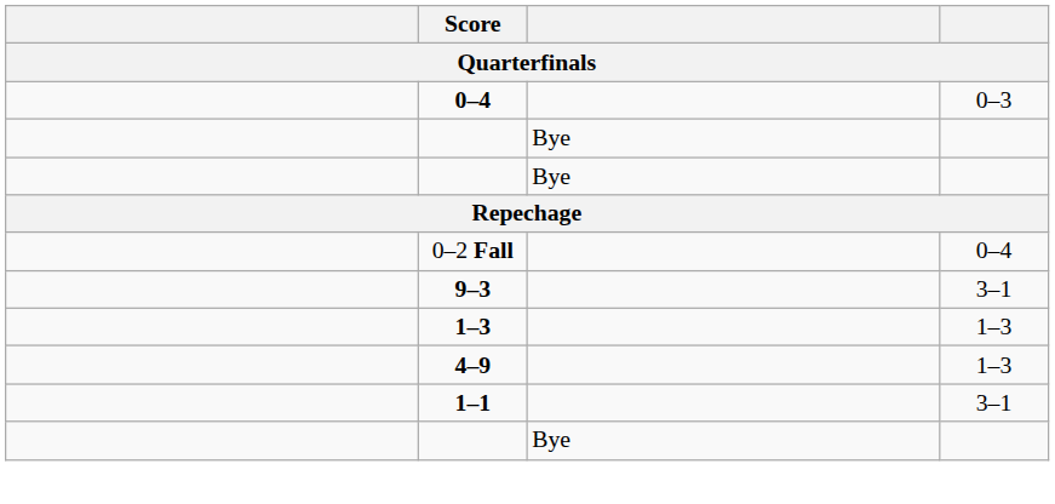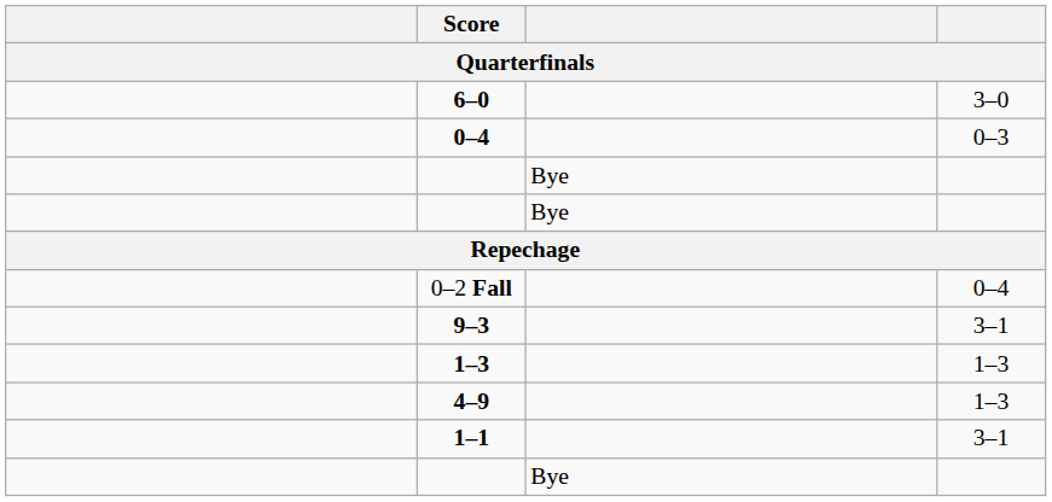 <table class="wikitable" style="text-align: left; ">
 <tr>
 <th align="right" width="270"></th>
 <th width="65">Score</th>
 <th align="left" width="270"></th>
 <th width="65"></th>
 </tr>
 <tr>
 <th colspan=4>Quarterfinals</th>
+</tr>
+<tr>
+<td><strong></strong></td>
+<td align="center"><strong>6–0</strong></td>
+<td></td>
+<td align=center>3–0 <strong></strong></td>
 </tr>
 <tr>
 <td></td>
 <td align="center"><strong>0–4</strong></td>
 <td><strong></strong></td>
 <td align=center>0–3 <strong></strong></td>
 </tr>
 <tr>
 <td><strong></strong></td>
 <td></td>
 <td>Bye</td>
 <td></td>
 </tr>
 <tr>
 <td><strong></strong></td>
 <td></td>
 <td>Bye</td>
 <td></td>
 </tr>
 <tr>
 <th colspan=4>Repechage</th>
 </tr>
 <tr>
 <td></td>
 <td align="center">0–2 <strong>Fall</strong></td>
 <td><strong></strong></td>
 <td align=center>0–4 <strong></strong></td>
 </tr>
 <tr>
 <td><strong></strong></td>
 <td align="center"><strong>9–3</strong></td>
 <td></td>
 <td align=center>3–1 <strong></strong></td>
 </tr>
 <tr>
 <td></td>
 <td align="center"><strong>1–3</strong></td>
 <td><strong></strong></td>
 <td align=center>1–3 <strong></strong></td>
 </tr>
 <tr>
 <td></td>
 <td align="center"><strong>4–9</strong></td>
 <td><strong></strong></td>
 <td align=center>1–3 <strong></strong></td>
 </tr>
 <tr>
 <td><strong></strong></td>
 <td align="center"><strong>1–1</strong></td>
 <td></td>
 <td align=center>3–1 <strong></strong></td>
 </tr>
 <tr>
 <td><strong></strong></td>
 <td></td>
 <td>Bye</td>
 <td></td>
 </tr>
 </table>
